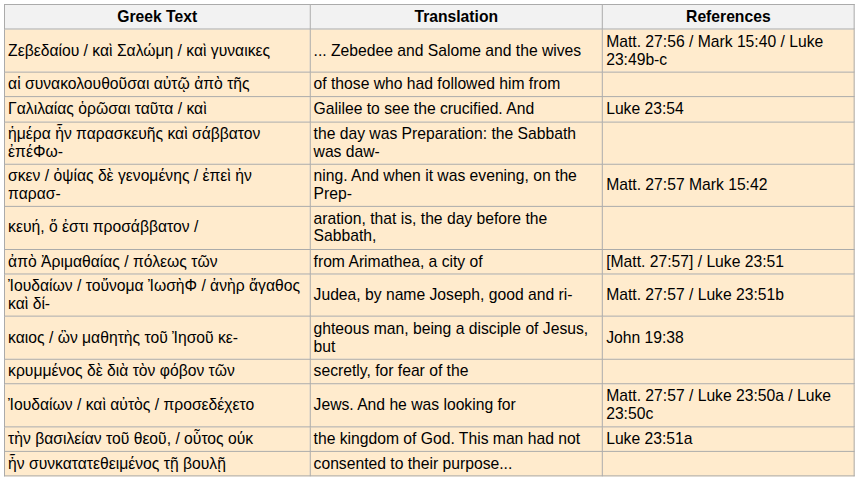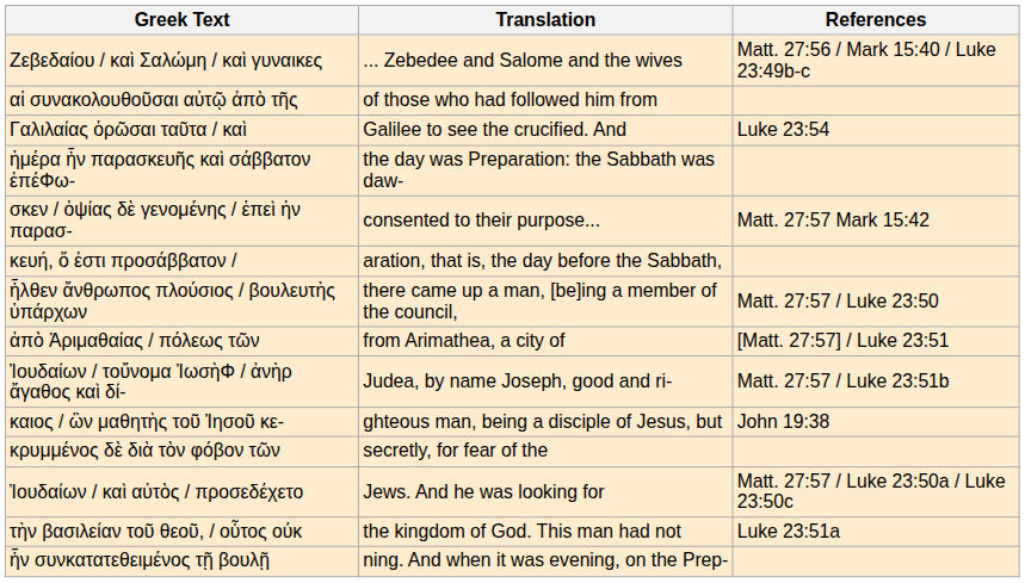 <table class="wikitable">
 <tr>
 <th>Greek Text</th>
 <th>Translation</th>
 <th>References</th>
 </tr>
 <tr style="background:#FFEBCD">
 <td>Ζεβεδαίου / καὶ Σαλώμη / καὶ γυναικες</td>
 <td>...  Zebedee and Salome and the wives</td>
 <td>Matt. 27:56 / Mark 15:40 / Luke 23:49b-c</td>
 </tr>
 <tr style="background:#FFEBCD">
 <td>αἱ συνακολουθοῦσαι αὐτῷ ἀπὸ τῆς</td>
 <td>of those who had followed him from</td>
 <td></td>
 </tr>
 <tr style="background:#FFEBCD">
 <td>Γαλιλαίας ὁρῶσαι ταῦτα / καὶ</td>
 <td>Galilee to see the crucified. And</td>
 <td>Luke 23:54</td>
 </tr>
 <tr style="background:#FFEBCD">
 <td>ἡμέρα ἦν παρασκευῆς καὶ σάββατον ἐπέΦω-</td>
 <td>the day was Preparation: the Sabbath was daw-</td>
 <td></td>
 </tr>
 <tr style="background:#FFEBCD">
 <td>σκεν / ὀψίας δὲ γενομένης / ἐπεὶ ἠν παρασ-</td>
-<td>ning. And when it was evening, on the Prep-</td>
+<td>consented to their purpose...</td>
 <td>Matt. 27:57  Mark 15:42</td>
 </tr>
 <tr style="background:#FFEBCD">
 <td>κευή, ὅ ἐστι προσάββατον /</td>
 <td>aration, that is, the day before the Sabbath,</td>
 <td></td>
+</tr>
+<tr style="background:#FFEBCD">
+<td>ἦλθεν ἄνθρωπος πλούσιος / βουλευτὴς ὑπάρχων</td>
+<td>there came up a man, [be]ing a member of the council,</td>
+<td>Matt. 27:57 / Luke 23:50</td>
 </tr>
 <tr style="background:#FFEBCD">
 <td>ἀπὸ Ἀριμαθαίας / πόλεως τῶν</td>
 <td>from Arimathea, a city of</td>
 <td>[Matt. 27:57] / Luke 23:51</td>
 </tr>
 <tr style="background:#FFEBCD">
 <td>Ἰουδαίων / τοὔνομα ἸωσὴΦ / ἀνὴρ ἄγαθος καὶ δί-</td>
 <td>Judea, by name Joseph, good and ri-</td>
 <td>Matt. 27:57 / Luke 23:51b</td>
 </tr>
 <tr style="background:#FFEBCD">
 <td>καιος / ὣν μαθητὴς τοῦ Ἰησοῦ κε-</td>
 <td>ghteous man, being a disciple of Jesus, but</td>
 <td>John 19:38</td>
 </tr>
 <tr style="background:#FFEBCD">
 <td>κρυμμένος δὲ διὰ τὸν φόβον τῶν</td>
 <td>secretly, for fear of the</td>
 <td></td>
 </tr>
 <tr style="background:#FFEBCD">
 <td>Ἰουδαίων / καὶ αὐτὸς / προσεδέχετο</td>
 <td>Jews. And he was looking for</td>
 <td>Matt. 27:57 / Luke 23:50a / Luke 23:50c</td>
 </tr>
 <tr style="background:#FFEBCD">
 <td>τὴν βασιλείαν τοῦ θεοῦ, / οὗτος ούκ</td>
 <td>the kingdom of God. This man had not</td>
 <td>Luke 23:51a</td>
 </tr>
 <tr style="background:#FFEBCD">
 <td>ἦν συνκατατεθειμένος τῇ βουλῇ</td>
-<td>consented to their purpose...</td>
+<td>ning. And when it was evening, on the Prep-</td>
 <td></td>
 </tr>
 </table>
